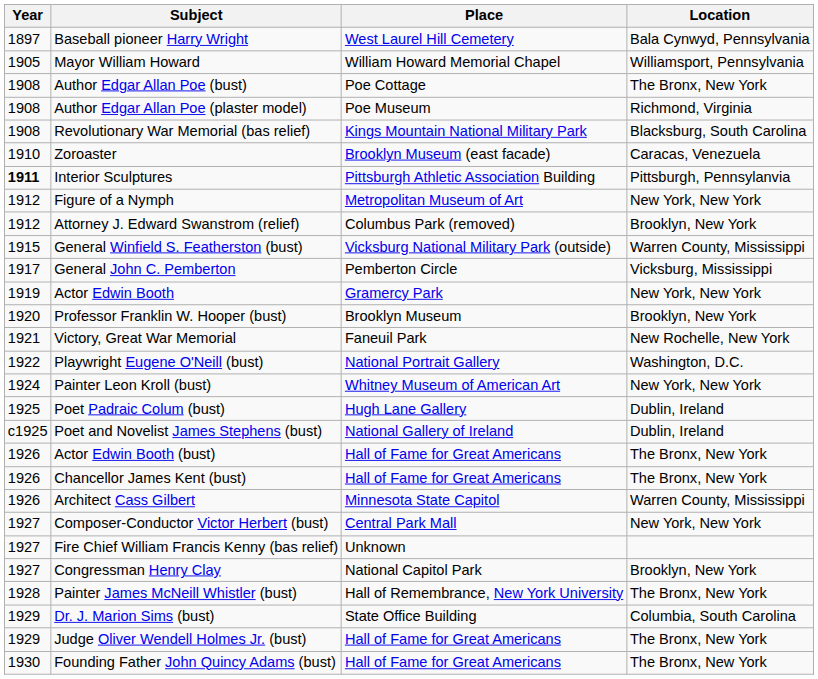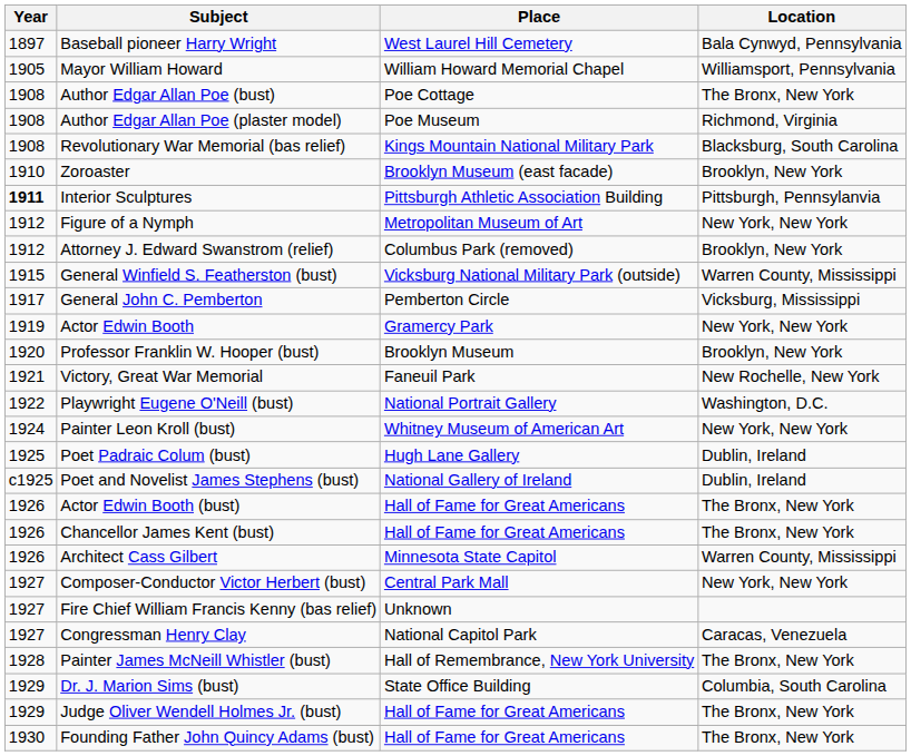 <table class="wikitable sortable">
 <tr>
 <th>Year</th>
 <th>Subject</th>
 <th>Place</th>
 <th>Location</th>
 </tr>
 <tr>
 <td>1897</td>
 <td>Baseball pioneer <a href='#'>Harry Wright</a></td>
 <td><a href='#'>West Laurel Hill Cemetery</a></td>
 <td>Bala Cynwyd, Pennsylvania</td>
 </tr>
 <tr>
 <td>1905</td>
 <td>Mayor William Howard</td>
 <td>William Howard Memorial Chapel</td>
 <td>Williamsport, Pennsylvania</td>
 </tr>
 <tr>
 <td>1908</td>
 <td>Author <a href='#'>Edgar Allan Poe</a> (bust)</td>
 <td>Poe Cottage</td>
 <td>The Bronx, New York</td>
 </tr>
 <tr>
 <td>1908</td>
 <td>Author <a href='#'>Edgar Allan Poe</a> (plaster model)</td>
 <td>Poe Museum</td>
 <td>Richmond, Virginia</td>
 </tr>
 <tr>
 <td>1908</td>
 <td>Revolutionary War Memorial (bas relief)</td>
 <td><a href='#'>Kings Mountain National Military Park</a></td>
 <td>Blacksburg, South Carolina</td>
 </tr>
 <tr>
 <td>1910</td>
 <td>Zoroaster</td>
 <td><a href='#'>Brooklyn Museum</a> (east facade)</td>
-<td>Caracas, Venezuela</td>
+<td>Brooklyn, New York</td>
 </tr>
 <tr>
 <td><strong>1911</strong></td>
 <td>Interior Sculptures</td>
 <td><a href='#'>Pittsburgh Athletic Association</a> Building</td>
 <td>Pittsburgh, Pennsylanvia</td>
 </tr>
 <tr>
 <td>1912</td>
 <td>Figure of a Nymph</td>
 <td><a href='#'>Metropolitan Museum of Art</a></td>
 <td>New York, New York</td>
 </tr>
 <tr>
 <td>1912</td>
 <td>Attorney J. Edward Swanstrom (relief)</td>
 <td>Columbus Park (removed)</td>
 <td>Brooklyn, New York</td>
 </tr>
 <tr>
 <td>1915</td>
 <td>General <a href='#'>Winfield S. Featherston</a> (bust)</td>
 <td><a href='#'>Vicksburg National Military Park</a> (outside)</td>
 <td>Warren County, Mississippi</td>
 </tr>
 <tr>
 <td>1917</td>
 <td>General <a href='#'>John C. Pemberton</a></td>
 <td>Pemberton Circle</td>
 <td>Vicksburg, Mississippi</td>
 </tr>
 <tr>
 <td>1919</td>
 <td>Actor <a href='#'>Edwin Booth</a></td>
 <td><a href='#'>Gramercy Park</a></td>
 <td>New York, New York</td>
 </tr>
 <tr>
 <td>1920</td>
 <td>Professor Franklin W. Hooper (bust)</td>
 <td>Brooklyn Museum</td>
 <td>Brooklyn, New York</td>
 </tr>
 <tr>
 <td>1921</td>
 <td>Victory, Great War Memorial</td>
 <td>Faneuil Park</td>
 <td>New Rochelle, New York</td>
 </tr>
 <tr>
 <td>1922</td>
 <td>Playwright <a href='#'>Eugene O'Neill</a> (bust)</td>
 <td><a href='#'>National Portrait Gallery</a></td>
 <td>Washington, D.C.</td>
 </tr>
 <tr>
 <td>1924</td>
 <td>Painter Leon Kroll (bust)</td>
 <td><a href='#'>Whitney Museum of American Art</a></td>
 <td>New York, New York</td>
 </tr>
 <tr>
 <td>1925</td>
 <td>Poet <a href='#'>Padraic Colum</a> (bust)</td>
 <td><a href='#'>Hugh Lane Gallery</a></td>
 <td>Dublin, Ireland</td>
 </tr>
 <tr>
 <td>c1925</td>
 <td>Poet and Novelist <a href='#'>James Stephens</a> (bust)</td>
 <td><a href='#'>National Gallery of Ireland</a></td>
 <td>Dublin, Ireland</td>
 </tr>
 <tr>
 <td>1926</td>
 <td>Actor <a href='#'>Edwin Booth</a> (bust)</td>
 <td><a href='#'>Hall of Fame for Great Americans</a></td>
 <td>The Bronx, New York</td>
 </tr>
 <tr>
 <td>1926</td>
 <td>Chancellor James Kent (bust)</td>
 <td><a href='#'>Hall of Fame for Great Americans</a></td>
 <td>The Bronx, New York</td>
 </tr>
 <tr>
 <td>1926</td>
 <td>Architect <a href='#'>Cass Gilbert</a></td>
 <td><a href='#'>Minnesota State Capitol</a></td>
 <td>Warren County, Mississippi</td>
 </tr>
 <tr>
 <td>1927</td>
 <td>Composer-Conductor <a href='#'>Victor Herbert</a> (bust)</td>
 <td><a href='#'>Central Park Mall</a></td>
 <td>New York, New York</td>
 </tr>
 <tr>
 <td>1927</td>
 <td>Fire Chief William Francis Kenny (bas relief)</td>
 <td>Unknown</td>
 <td></td>
 </tr>
 <tr>
 <td>1927</td>
 <td>Congressman <a href='#'>Henry Clay</a></td>
 <td>National Capitol Park</td>
-<td>Brooklyn, New York</td>
+<td>Caracas, Venezuela</td>
 </tr>
 <tr>
 <td>1928</td>
 <td>Painter <a href='#'>James McNeill Whistler</a> (bust)</td>
 <td>Hall of Remembrance, <a href='#'>New York University</a></td>
 <td>The Bronx, New York</td>
 </tr>
 <tr>
 <td>1929</td>
 <td><a href='#'>Dr. J. Marion Sims</a> (bust)</td>
 <td>State Office Building</td>
 <td>Columbia, South Carolina</td>
 </tr>
 <tr>
 <td>1929</td>
 <td>Judge <a href='#'>Oliver Wendell Holmes Jr.</a> (bust)</td>
 <td><a href='#'>Hall of Fame for Great Americans</a></td>
 <td>The Bronx, New York</td>
 </tr>
 <tr>
 <td>1930</td>
 <td>Founding Father <a href='#'>John Quincy Adams</a> (bust)</td>
 <td><a href='#'>Hall of Fame for Great Americans</a></td>
 <td>The Bronx, New York</td>
 </tr>
 </table>
